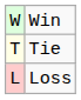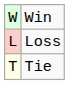 <table class="wikitable">
 <tr>
 <td style="background:#dfd;">W</td>
 <td>Win</td>
 </tr>
 <tr>
+<td style="background:#fcc;">L</td>
+<td>Loss</td>
+</tr>
+<tr>
 <td style="background:#ffffe6;">T</td>
 <td>Tie</td>
 </tr>
-<tr>
-<td style="background:#fcc;">L</td>
-<td>Loss</td>
-</tr>
 </table>
